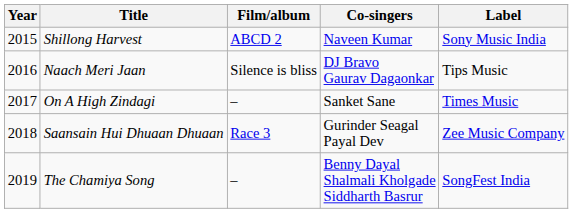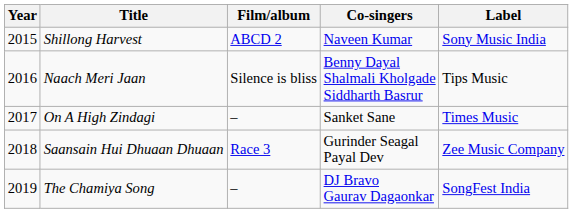 <table class="wikitable sortable">
 <tr>
 <th>Year</th>
 <th>Title</th>
 <th>Film/album</th>
 <th>Co-singers</th>
 <th>Label</th>
 </tr>
 <tr>
 <td>2015</td>
 <td><em>Shillong Harvest</em></td>
 <td><a href='#'>ABCD 2</a></td>
 <td><a href='#'>Naveen Kumar</a></td>
 <td><a href='#'>Sony Music India</a></td>
 </tr>
 <tr>
 <td>2016</td>
 <td><em>Naach Meri Jaan</em></td>
 <td>Silence is bliss</td>
-<td><a href='#'>DJ Bravo</a><br><a href='#'>Gaurav Dagaonkar</a></td>
+<td><a href='#'>Benny Dayal</a><br><a href='#'>Shalmali Kholgade</a><br><a href='#'>Siddharth Basrur</a></td>
 <td>Tips Music</td>
 </tr>
 <tr>
 <td>2017</td>
 <td><em>On A High Zindagi</em></td>
 <td>–</td>
 <td>Sanket Sane</td>
 <td><a href='#'>Times Music</a></td>
 </tr>
 <tr>
 <td>2018</td>
 <td><em>Saansain Hui Dhuaan Dhuaan</em></td>
 <td><a href='#'>Race 3</a></td>
 <td>Gurinder Seagal<br>Payal Dev</td>
 <td><a href='#'>Zee Music Company</a></td>
 </tr>
 <tr>
 <td>2019</td>
 <td><em>The Chamiya Song</em></td>
 <td>–</td>
-<td><a href='#'>Benny Dayal</a><br><a href='#'>Shalmali Kholgade</a><br><a href='#'>Siddharth Basrur</a></td>
+<td><a href='#'>DJ Bravo</a><br><a href='#'>Gaurav Dagaonkar</a></td>
 <td><a href='#'>SongFest India</a></td>
 </tr>
 </table>
